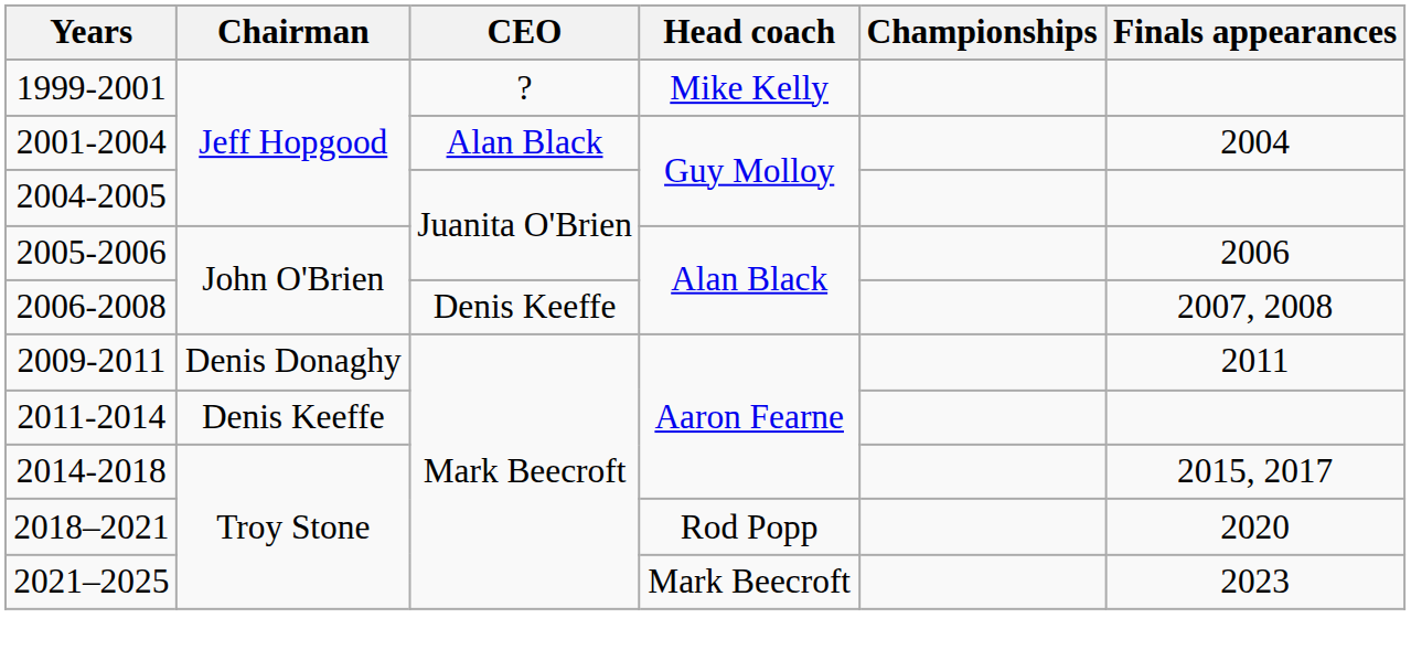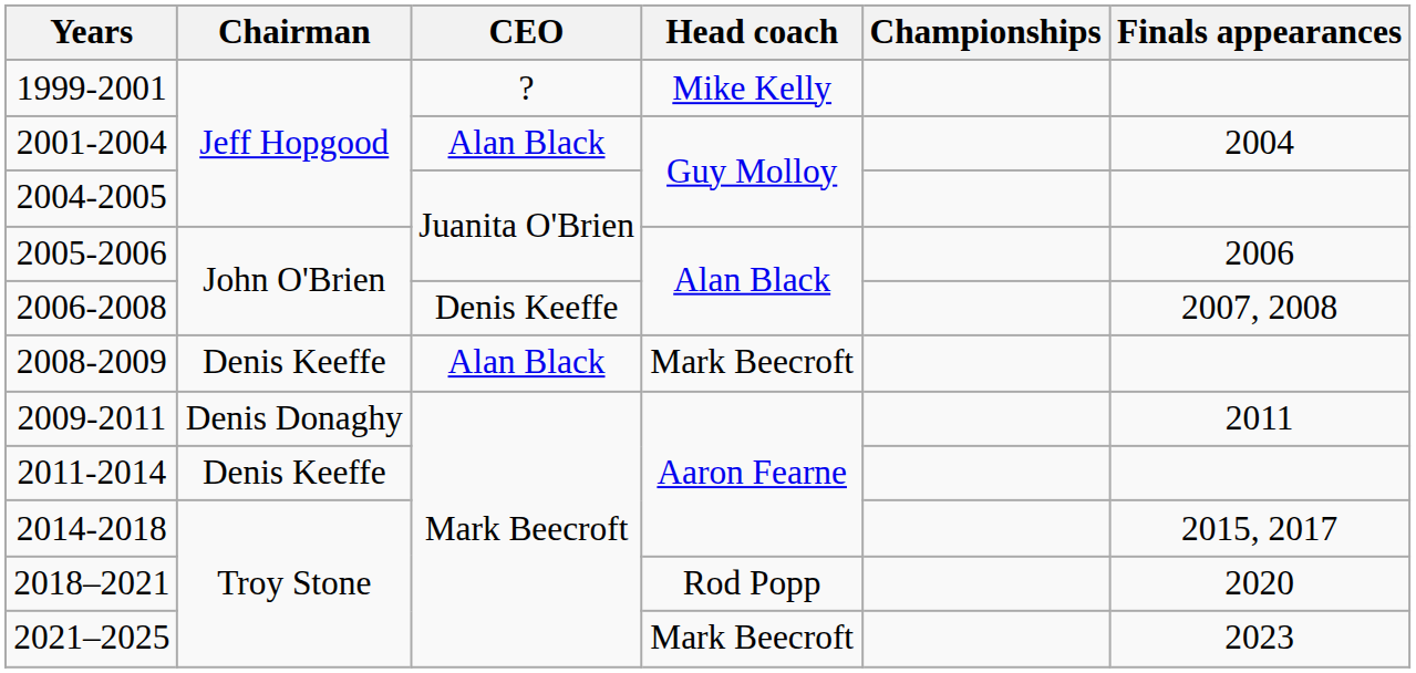 <table class="wikitable" style="text-align: center;">
 <tr>
 <th>Years</th>
 <th>Chairman</th>
 <th>CEO</th>
 <th>Head coach</th>
 <th>Championships</th>
 <th>Finals appearances</th>
 </tr>
 <tr>
 <td>1999-2001</td>
 <td rowspan="3"><a href='#'>Jeff Hopgood</a></td>
 <td>?</td>
 <td><a href='#'>Mike Kelly</a></td>
 <td></td>
 <td></td>
 </tr>
 <tr>
 <td>2001-2004</td>
 <td><a href='#'>Alan Black</a></td>
 <td rowspan="2"><a href='#'>Guy Molloy</a></td>
 <td></td>
 <td>2004</td>
 </tr>
 <tr>
 <td>2004-2005</td>
 <td rowspan="2">Juanita O'Brien</td>
 <td></td>
 <td></td>
 </tr>
 <tr>
 <td>2005-2006</td>
 <td rowspan="2">John O'Brien</td>
 <td rowspan="2"><a href='#'>Alan Black</a></td>
 <td></td>
 <td>2006</td>
 </tr>
 <tr>
 <td>2006-2008</td>
 <td>Denis Keeffe</td>
 <td></td>
 <td>2007, 2008</td>
 </tr>
 <tr>
+<td>2008-2009</td>
+<td>Denis Keeffe</td>
+<td><a href='#'>Alan Black</a></td>
+<td>Mark Beecroft</td>
+<td></td>
+<td></td>
+</tr>
+<tr>
 <td>2009-2011</td>
 <td>Denis Donaghy</td>
 <td rowspan="5">Mark Beecroft</td>
 <td rowspan="3"><a href='#'>Aaron Fearne</a></td>
 <td></td>
 <td>2011</td>
 </tr>
 <tr>
 <td>2011-2014</td>
 <td>Denis Keeffe</td>
 <td></td>
 <td></td>
 </tr>
 <tr>
 <td>2014-2018</td>
 <td rowspan="3">Troy Stone</td>
 <td></td>
 <td>2015, 2017</td>
 </tr>
 <tr>
 <td>2018–2021</td>
 <td>Rod Popp</td>
 <td></td>
 <td>2020</td>
 </tr>
 <tr>
 <td>2021–2025</td>
 <td>Mark Beecroft</td>
 <td></td>
 <td>2023</td>
 </tr>
 </table>
